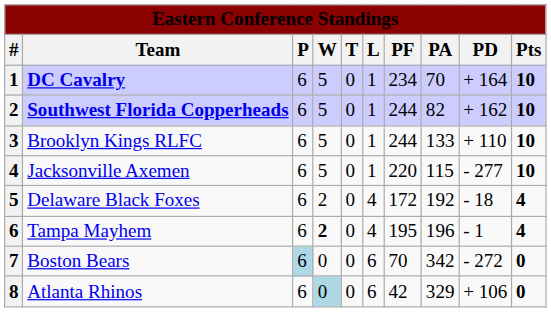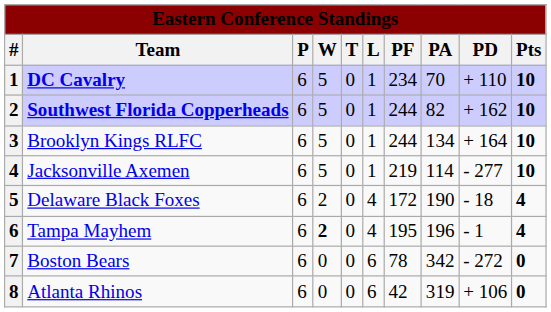 <table class="wikitable" |->
 <tr>
 <td colspan="10" style="background:darkred; text-align:center;"><strong><span>Eastern Conference Standings</span></strong></td>
 </tr>
 <tr>
 <th>#</th>
 <th>Team</th>
 <th>P</th>
 <th>W</th>
 <th>T</th>
 <th>L</th>
 <th>PF</th>
 <th>PA</th>
 <th>PD</th>
 <th>Pts</th>
 </tr>
 <tr style="background:#ccf;">
 <th>1</th>
 <td> <strong><a href='#'>DC Cavalry</a></strong></td>
 <td>6</td>
 <td>5</td>
 <td>0</td>
 <td>1</td>
 <td>234</td>
 <td>70</td>
-<td>+ 164</td>
+<td>+ 110</td>
 <td><strong>10</strong></td>
 </tr>
 <tr style="background:#ccf;">
 <th>2</th>
 <td> <strong><a href='#'>Southwest Florida Copperheads</a></strong></td>
 <td>6</td>
 <td>5</td>
 <td>0</td>
 <td>1</td>
 <td>244</td>
 <td>82</td>
 <td>+ 162</td>
 <td><strong>10</strong></td>
 </tr>
 <tr>
 <th>3</th>
 <td> <a href='#'>Brooklyn Kings RLFC</a></td>
 <td>6</td>
 <td>5</td>
 <td>0</td>
 <td>1</td>
 <td>244</td>
-<td>133</td>
-<td>+ 110</td>
+<td>134</td>
+<td>+ 164</td>
 <td><strong>10</strong></td>
 </tr>
 <tr>
 <th>4</th>
 <td> <a href='#'>Jacksonville Axemen</a></td>
 <td>6</td>
 <td>5</td>
 <td>0</td>
 <td>1</td>
-<td>220</td>
-<td>115</td>
+<td>219</td>
+<td>114</td>
 <td>- 277</td>
 <td><strong>10</strong></td>
 </tr>
 <tr>
 <th>5</th>
 <td> <a href='#'>Delaware Black Foxes</a></td>
 <td>6</td>
 <td>2</td>
 <td>0</td>
 <td>4</td>
 <td>172</td>
-<td>192</td>
+<td>190</td>
 <td>- 18</td>
 <td><strong>4</strong></td>
 </tr>
 <tr>
 <th>6</th>
 <td> <a href='#'>Tampa Mayhem</a></td>
 <td>6</td>
 <td><strong>2</strong></td>
 <td>0</td>
 <td>4</td>
 <td>195</td>
 <td>196</td>
 <td>- 1</td>
 <td><strong>4</strong></td>
 </tr>
 <tr>
 <th>7</th>
 <td> <a href='#'>Boston Bears</a></td>
-<td style="background: lightblue;">6</td>
+<td>6</td>
 <td>0</td>
 <td>0</td>
 <td>6</td>
-<td>70</td>
+<td>78</td>
 <td>342</td>
 <td>- 272</td>
 <td><strong>0</strong></td>
 </tr>
 <tr>
 <th>8</th>
 <td> <a href='#'>Atlanta Rhinos</a></td>
 <td>6</td>
-<td style="background: lightblue;">0</td>
+<td>0</td>
 <td>0</td>
 <td>6</td>
 <td>42</td>
-<td>329</td>
+<td>319</td>
 <td>+ 106</td>
 <td><strong>0</strong></td>
 </tr>
 </table>
